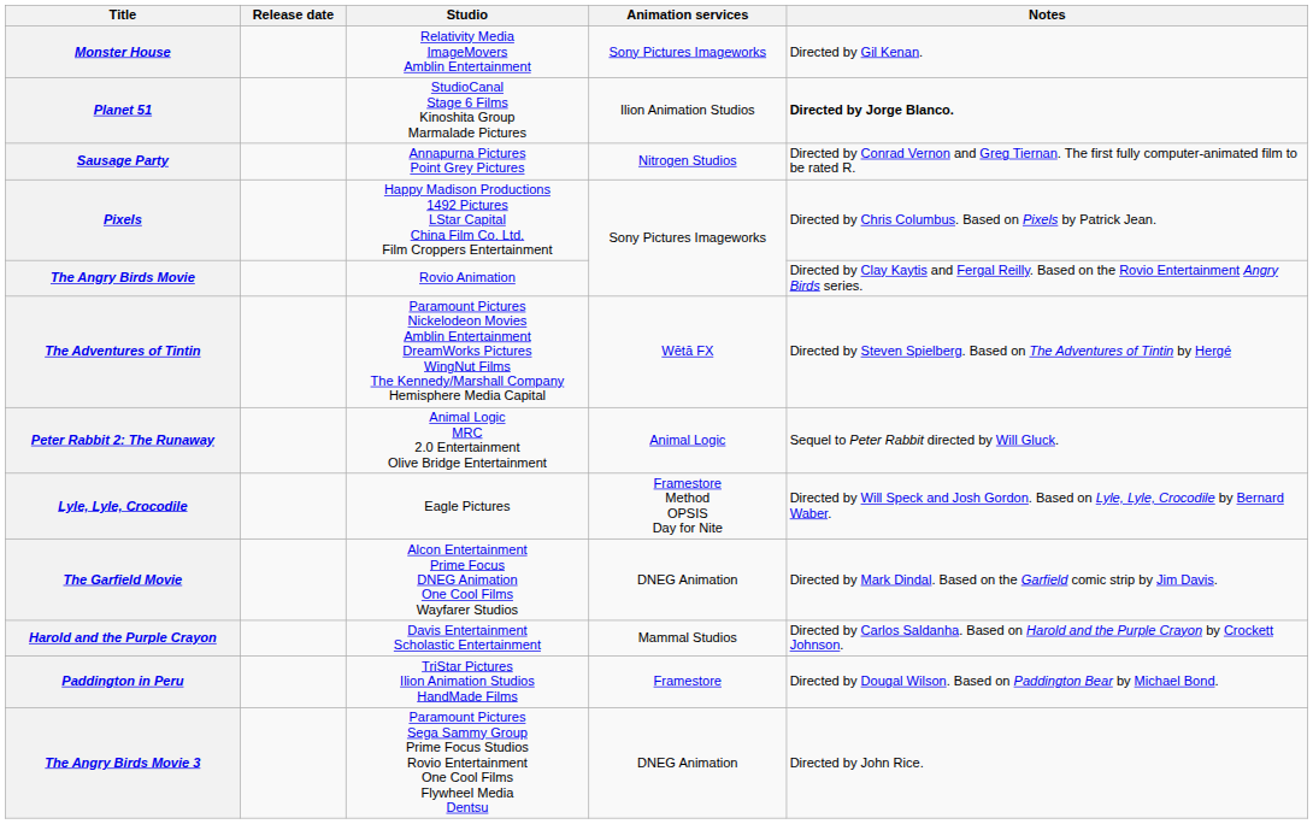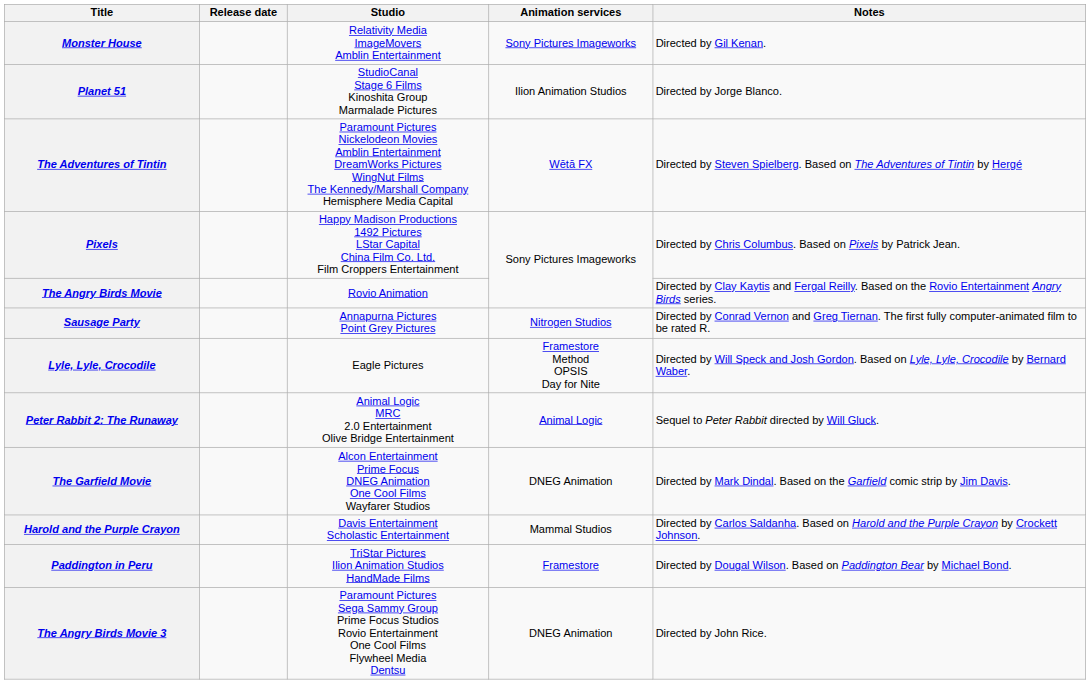 <table class="wikitable plainrowheaders sortable">
 <tr>
 <th scope="col">Title</th>
 <th scope="col">Release date</th>
 <th scope="col">Studio</th>
 <th scope="col">Animation services</th>
 <th scope="col" style="width:40%;" class="unsortable">Notes</th>
 </tr>
 <tr>
 <th scope="row"><em><a href='#'>Monster House</a></em></th>
 <td align="center"></td>
 <td align="center"><a href='#'>Relativity Media</a><br><a href='#'>ImageMovers</a><br><a href='#'>Amblin Entertainment</a></td>
 <td rowspan="1" align="center"><a href='#'>Sony Pictures Imageworks</a></td>
 <td>Directed by <a href='#'>Gil Kenan</a>.</td>
 </tr>
 <tr>
 <th scope="row"><em><a href='#'>Planet 51</a></em></th>
 <td align="center"></td>
 <td align="center"><a href='#'>StudioCanal</a><br><a href='#'>Stage 6 Films</a><br>Kinoshita Group<br>Marmalade Pictures</td>
 <td align="center">Ilion Animation Studios</td>
-<td><strong>Directed by Jorge Blanco.</strong></td>
+<td>Directed by Jorge Blanco.</td>
 </tr>
 <tr>
-<th scope="row"><em><a href='#'>Sausage Party</a></em></th>
+<th scope="row"><em><a href='#'>The Adventures of Tintin</a></em></th>
 <td align="center"></td>
-<td align="center"><a href='#'>Annapurna Pictures</a><br><a href='#'>Point Grey Pictures</a></td>
-<td align="center"><a href='#'>Nitrogen Studios</a></td>
-<td align="left">Directed by <a href='#'>Conrad Vernon</a> and <a href='#'>Greg Tiernan</a>. The first fully computer-animated film to be rated R.</td>
+<td align="center"><a href='#'>Paramount Pictures</a><br><a href='#'>Nickelodeon Movies</a><br><a href='#'>Amblin Entertainment</a><br><a href='#'>DreamWorks Pictures</a><br><a href='#'>WingNut Films</a><br><a href='#'>The Kennedy/Marshall Company</a><br>Hemisphere Media Capital</td>
+<td align="center"><a href='#'>Wētā FX</a></td>
+<td>Directed by <a href='#'>Steven Spielberg</a>. Based on <em><a href='#'>The Adventures of Tintin</a></em> by <a href='#'>Hergé</a></td>
 </tr>
 <tr>
 <th scope="row"><em><a href='#'>Pixels</a></em></th>
 <td align="center"></td>
 <td align="center"><a href='#'>Happy Madison Productions</a><br><a href='#'>1492 Pictures</a><br><a href='#'>LStar Capital</a><br><a href='#'>China Film Co. Ltd.</a><br>Film Croppers Entertainment</td>
 <td rowspan="2" align="center">Sony Pictures Imageworks</td>
 <td align="left">Directed by <a href='#'>Chris Columbus</a>. Based on <em><a href='#'>Pixels</a></em> by Patrick Jean.</td>
 </tr>
 <tr>
 <th scope="row"><em><a href='#'>The Angry Birds Movie</a></em></th>
 <td align="center"></td>
 <td align="center"><a href='#'>Rovio Animation</a></td>
 <td align="left">Directed by <a href='#'>Clay Kaytis</a> and <a href='#'>Fergal Reilly</a>. Based on the <a href='#'>Rovio Entertainment</a> <em><a href='#'>Angry Birds</a></em> series.</td>
 </tr>
 <tr>
-<th scope="row"><em><a href='#'>The Adventures of Tintin</a></em></th>
+<th scope="row"><em><a href='#'>Sausage Party</a></em></th>
 <td align="center"></td>
-<td align="center"><a href='#'>Paramount Pictures</a><br><a href='#'>Nickelodeon Movies</a><br><a href='#'>Amblin Entertainment</a><br><a href='#'>DreamWorks Pictures</a><br><a href='#'>WingNut Films</a><br><a href='#'>The Kennedy/Marshall Company</a><br>Hemisphere Media Capital</td>
-<td align="center"><a href='#'>Wētā FX</a></td>
-<td>Directed by <a href='#'>Steven Spielberg</a>. Based on <em><a href='#'>The Adventures of Tintin</a></em> by <a href='#'>Hergé</a></td>
+<td align="center"><a href='#'>Annapurna Pictures</a><br><a href='#'>Point Grey Pictures</a></td>
+<td align="center"><a href='#'>Nitrogen Studios</a></td>
+<td align="left">Directed by <a href='#'>Conrad Vernon</a> and <a href='#'>Greg Tiernan</a>. The first fully computer-animated film to be rated R.</td>
+</tr>
+<tr>
+<th scope="row"><em><a href='#'>Lyle, Lyle, Crocodile</a></em></th>
+<td align="center"></td>
+<td align="center">Eagle Pictures</td>
+<td align="center"><a href='#'>Framestore</a><br>Method<br>OPSIS<br>Day for Nite</td>
+<td align="left">Directed by <a href='#'>Will Speck and Josh Gordon</a>. Based on <em><a href='#'>Lyle, Lyle, Crocodile</a></em> by <a href='#'>Bernard Waber</a>.</td>
 </tr>
 <tr>
 <th scope="row"><em><a href='#'>Peter Rabbit 2: The Runaway</a></em></th>
 <td align="center"></td>
 <td align="center"><a href='#'>Animal Logic</a><br><a href='#'>MRC</a><br>2.0 Entertainment<br>Olive Bridge Entertainment</td>
 <td align="center"><a href='#'>Animal Logic</a></td>
 <td align="left">Sequel to <em>Peter Rabbit</em> directed by <a href='#'>Will Gluck</a>.</td>
-</tr>
-<tr>
-<th scope="row"><em><a href='#'>Lyle, Lyle, Crocodile</a></em></th>
-<td align="center"></td>
-<td align="center">Eagle Pictures</td>
-<td align="center"><a href='#'>Framestore</a><br>Method<br>OPSIS<br>Day for Nite</td>
-<td align="left">Directed by <a href='#'>Will Speck and Josh Gordon</a>. Based on <em><a href='#'>Lyle, Lyle, Crocodile</a></em> by <a href='#'>Bernard Waber</a>.</td>
 </tr>
 <tr>
 <th scope="row"><em><a href='#'>The Garfield Movie</a></em></th>
 <td align="center"></td>
 <td align="center"><a href='#'>Alcon Entertainment</a><br><a href='#'>Prime Focus</a><br><a href='#'>DNEG Animation</a><br><a href='#'>One Cool Films</a><br>Wayfarer Studios</td>
 <td align="center">DNEG Animation</td>
 <td align="left">Directed by <a href='#'>Mark Dindal</a>. Based on the <em><a href='#'>Garfield</a></em> comic strip by <a href='#'>Jim Davis</a>.</td>
 </tr>
 <tr>
 <th scope="row"><em><a href='#'>Harold and the Purple Crayon</a></em></th>
 <td align="center"></td>
 <td align="center"><a href='#'>Davis Entertainment</a><br><a href='#'>Scholastic Entertainment</a></td>
 <td align="center">Mammal Studios</td>
 <td align="left">Directed by <a href='#'>Carlos Saldanha</a>. Based on <em><a href='#'>Harold and the Purple Crayon</a></em> by <a href='#'>Crockett Johnson</a>.</td>
 </tr>
 <tr>
 <th scope="row"><em><a href='#'>Paddington in Peru</a></em></th>
 <td align="center"></td>
 <td align="center"><a href='#'>TriStar Pictures</a><br><a href='#'>Ilion Animation Studios</a><br><a href='#'>HandMade Films</a></td>
 <td align="center"><a href='#'>Framestore</a></td>
 <td align="left">Directed by <a href='#'>Dougal Wilson</a>. Based on <em><a href='#'>Paddington Bear</a></em> by <a href='#'>Michael Bond</a>.</td>
 </tr>
 <tr>
 <th scope="row"><em><a href='#'>The Angry Birds Movie 3</a></em></th>
 <td align="center"><br></td>
 <td align="center"><a href='#'>Paramount Pictures</a><br><a href='#'>Sega Sammy Group</a><br>Prime Focus Studios<br>Rovio Entertainment<br>One Cool Films<br>Flywheel Media<br><a href='#'>Dentsu</a></td>
 <td align="center">DNEG Animation</td>
 <td align="left">Directed by John Rice.</td>
 </tr>
 </table>
